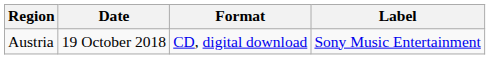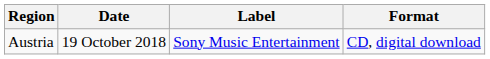 <table class=wikitable>
 <tr>
 <th>Region</th>
 <th>Date</th>
+<th>Label</th>
 <th>Format</th>
-<th>Label</th>
 </tr>
 <tr>
 <td>Austria</td>
 <td>19 October 2018</td>
+<td><a href='#'>Sony Music Entertainment</a></td>
 <td><a href='#'>CD</a>, <a href='#'>digital download</a></td>
-<td><a href='#'>Sony Music Entertainment</a></td>
 </tr>
 </table>
